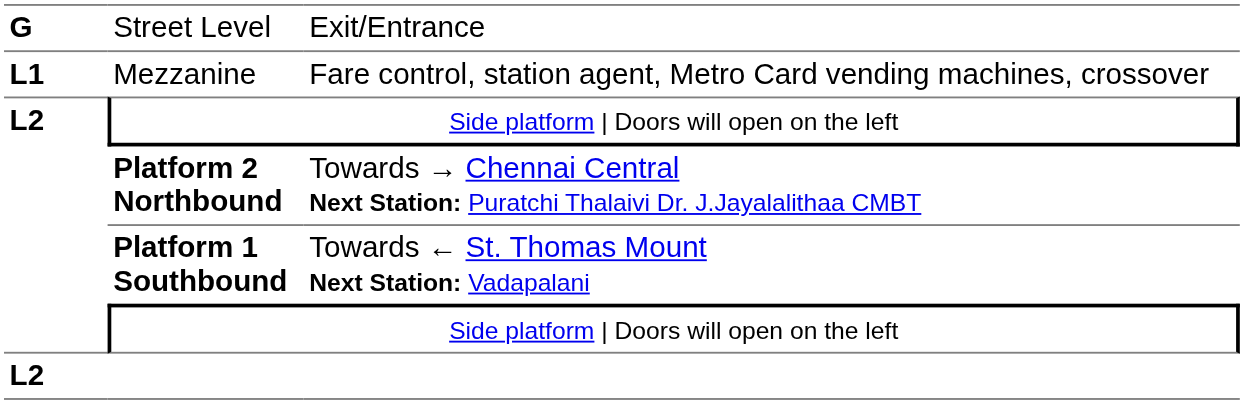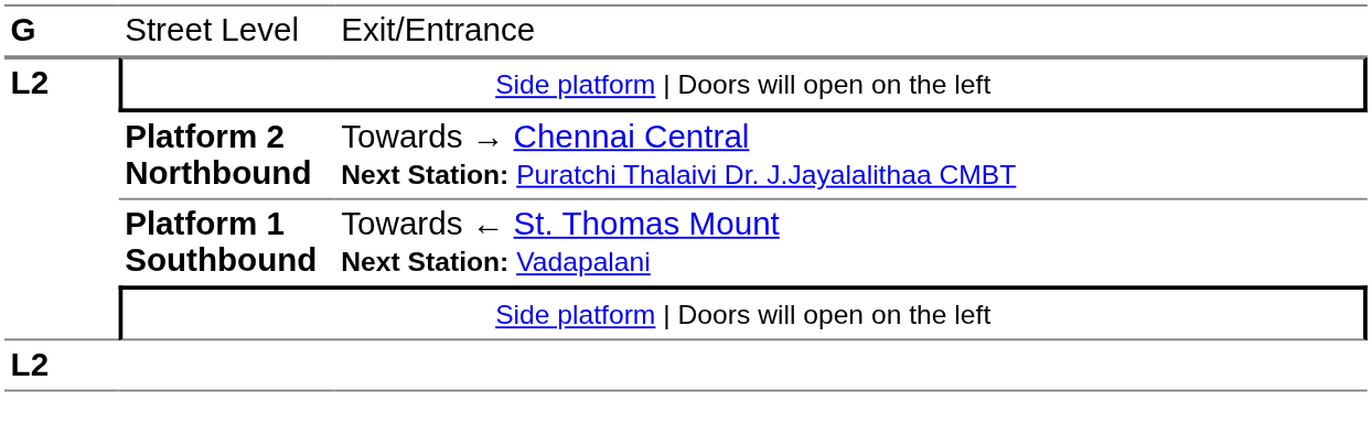 <table table border=0 cellspacing=0 cellpadding=3>
 <tr>
 <td style="border-bottom:solid 1px gray;border-top:solid 1px gray;" width=50 valign=top><strong>G</strong></td>
 <td style="border-top:solid 1px gray;border-bottom:solid 1px gray;" width=100 valign=top>Street Level</td>
 <td style="border-top:solid 1px gray;border-bottom:solid 1px gray;" width=500 valign=top>Exit/Entrance</td>
-</tr>
-<tr>
-<td valign=top><strong>L1</strong></td>
-<td valign=top>Mezzanine</td>
-<td valign=top>Fare control, station agent, Metro Card vending machines, crossover<br></td>
 </tr>
 <tr>
 <td style="border-top:solid 1px gray;border-bottom:solid 1px gray;" width=50 rowspan=4 valign=top><strong>L2</strong></td>
 <td style="border-top:solid 1px gray;border-right:solid 2px black;border-left:solid 2px black;border-bottom:solid 2px black;text-align:center;" colspan=2><small><a href='#'>Side platform</a> | Doors will open on the left </small></td>
 </tr>
 <tr>
 <td style="border-bottom:solid 1px gray;" width=100><span><strong>Platform 2</strong><br><strong>Northbound</strong></span></td>
 <td style="border-bottom:solid 1px gray;" width=500>Towards → <a href='#'>Chennai Central</a><br><small><strong>Next Station:</strong> <a href='#'>Puratchi Thalaivi Dr. J.Jayalalithaa CMBT</a></small></td>
 </tr>
 <tr>
 <td><span><strong>Platform 1</strong><br><strong>Southbound</strong></span></td>
 <td><span></span>Towards ← <a href='#'>St. Thomas Mount</a><br><small><strong>Next Station:</strong> <a href='#'>Vadapalani</a></small></td>
 </tr>
 <tr>
 <td style="border-top:solid 2px black;border-right:solid 2px black;border-left:solid 2px black;border-bottom:solid 1px gray;text-align:center;" colspan=2><small><a href='#'>Side platform</a> | Doors will open on the left </small></td>
 </tr>
 <tr>
 <td style="border-bottom:solid 1px gray;" width=50 rowspan=2 valign=top><strong>L2</strong></td>
 <td style="border-bottom:solid 1px gray;" width=100></td>
 <td style="border-bottom:solid 1px gray;" width=500></td>
 </tr>
 <tr>
 </tr>
 </table>
